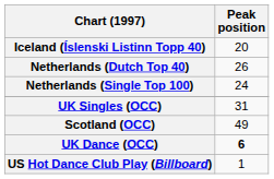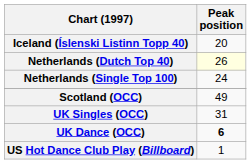 <table class="wikitable sortable plainrowheaders" style="text-align:center">
 <tr>
 <th scope="col">Chart (1997)</th>
 <th scope="col">Peak<br>position</th>
 </tr>
 <tr>
 <th scope="row">Iceland (<a href='#'>Íslenski Listinn Topp 40</a>)</th>
 <td>20</td>
 </tr>
 <tr>
 <th scope="row">Netherlands (<a href='#'>Dutch Top 40</a>)</th>
-<td>26</td>
+<td style="background: lightyellow;">26</td>
 </tr>
 <tr>
 <th scope="row">Netherlands (<a href='#'>Single Top 100</a>)</th>
 <td>24</td>
 </tr>
 <tr>
 </tr>
 <tr>
+<th scope="row">Scotland (<a href='#'>OCC</a>)</th>
+<td>49</td>
+</tr>
+<tr>
 <th scope="row"><a href='#'>UK Singles</a> (<a href='#'>OCC</a>)</th>
 <td>31</td>
-</tr>
-<tr>
-<th scope="row">Scotland (<a href='#'>OCC</a>)</th>
-<td>49</td>
 </tr>
 <tr>
 <th scope="row"><a href='#'>UK Dance</a> (<a href='#'>OCC</a>)</th>
 <td><strong>6</strong></td>
 </tr>
 <tr>
 <th scope="row">US <a href='#'>Hot Dance Club Play</a> (<em><a href='#'>Billboard</a></em>)</th>
 <td>1</td>
 </tr>
 </table>
